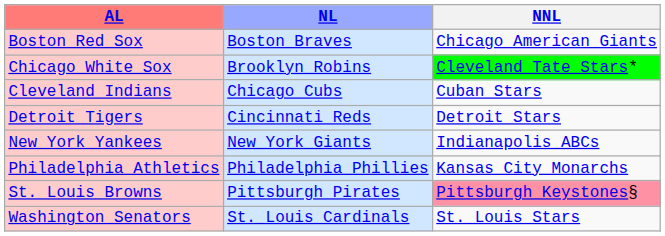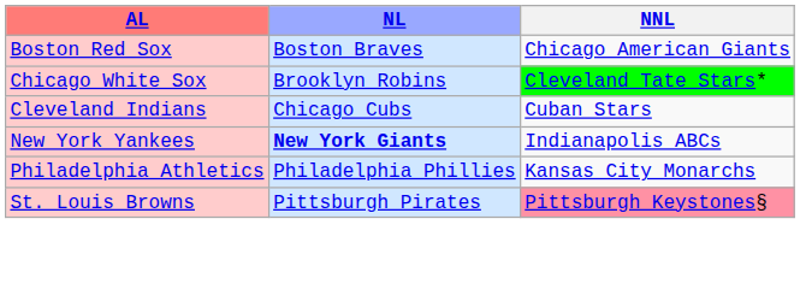 <table class="wikitable" style="font-size:100%;line-height:1.1;">
 <tr>
 <th style="background-color: #FF7B77;"><a href='#'>AL</a></th>
 <th style="background-color: #99A8FF;"><a href='#'>NL</a></th>
 <th><a href='#'>NNL</a></th>
 </tr>
 <tr>
 <td style="background-color: #FFCCCC;"><a href='#'>Boston Red Sox</a></td>
 <td style="background-color: #D0E7FF;"><a href='#'>Boston Braves</a></td>
 <td><a href='#'>Chicago American Giants</a></td>
 </tr>
 <tr>
 <td style="background-color: #FFCCCC;"><a href='#'>Chicago White Sox</a></td>
 <td style="background-color: #D0E7FF;"><a href='#'>Brooklyn Robins</a></td>
 <td style="background-color: #00FF00;"><a href='#'>Cleveland Tate Stars</a>*</td>
 </tr>
 <tr>
 <td style="background-color: #FFCCCC;"><a href='#'>Cleveland Indians</a></td>
 <td style="background-color: #D0E7FF;"><a href='#'>Chicago Cubs</a></td>
 <td><a href='#'>Cuban Stars</a></td>
 </tr>
 <tr>
-<td style="background-color: #FFCCCC;"><a href='#'>Detroit Tigers</a></td>
-<td style="background-color: #D0E7FF;"><a href='#'>Cincinnati Reds</a></td>
-<td><a href='#'>Detroit Stars</a></td>
-</tr>
-<tr>
 <td style="background-color: #FFCCCC;"><a href='#'>New York Yankees</a></td>
-<td style="background-color: #D0E7FF;"><a href='#'>New York Giants</a></td>
+<td style="background-color: #D0E7FF;"><strong><a href='#'>New York Giants</a></strong></td>
 <td><a href='#'>Indianapolis ABCs</a></td>
 </tr>
 <tr>
 <td style="background-color: #FFCCCC;"><a href='#'>Philadelphia Athletics</a></td>
 <td style="background-color: #D0E7FF;"><a href='#'>Philadelphia Phillies</a></td>
 <td><a href='#'>Kansas City Monarchs</a></td>
 </tr>
 <tr>
 <td style="background-color: #FFCCCC;"><a href='#'>St. Louis Browns</a></td>
 <td style="background-color: #D0E7FF;"><a href='#'>Pittsburgh Pirates</a></td>
 <td style="background-color: #FF91A4;"><a href='#'>Pittsburgh Keystones</a>§</td>
 </tr>
-<tr>
-<td style="background-color: #FFCCCC;"><a href='#'>Washington Senators</a></td>
-<td style="background-color: #D0E7FF;"><a href='#'>St. Louis Cardinals</a></td>
-<td><a href='#'>St. Louis Stars</a></td>
-</tr>
 </table>
